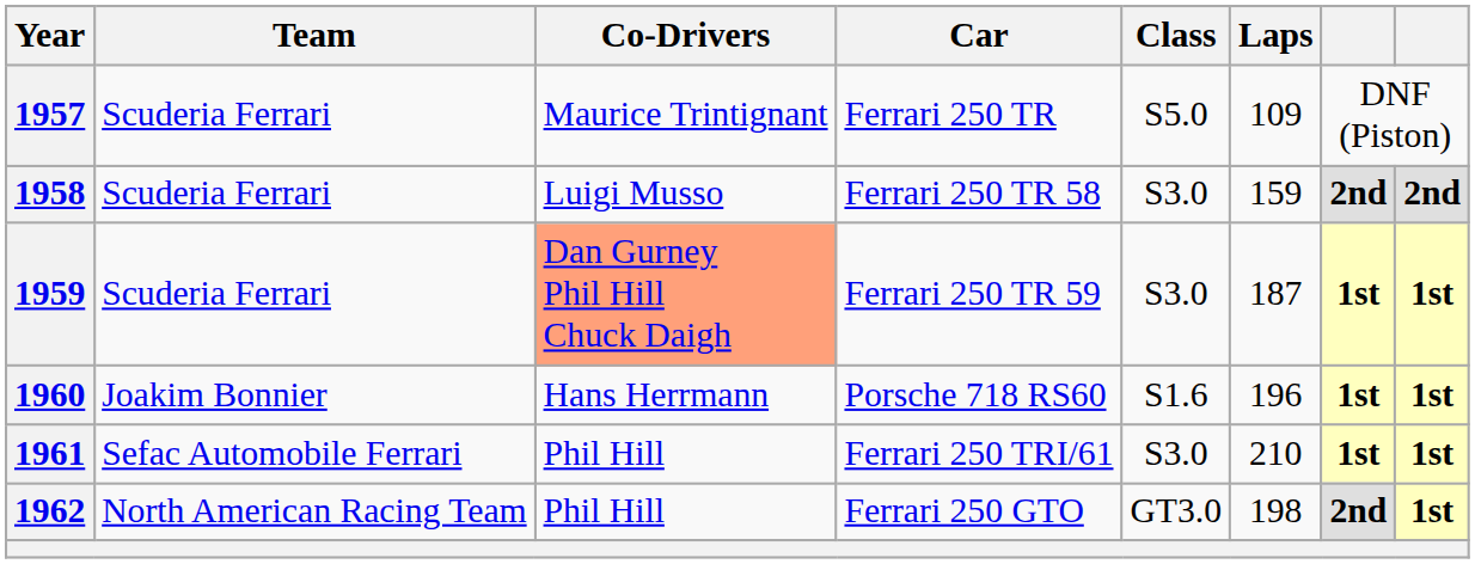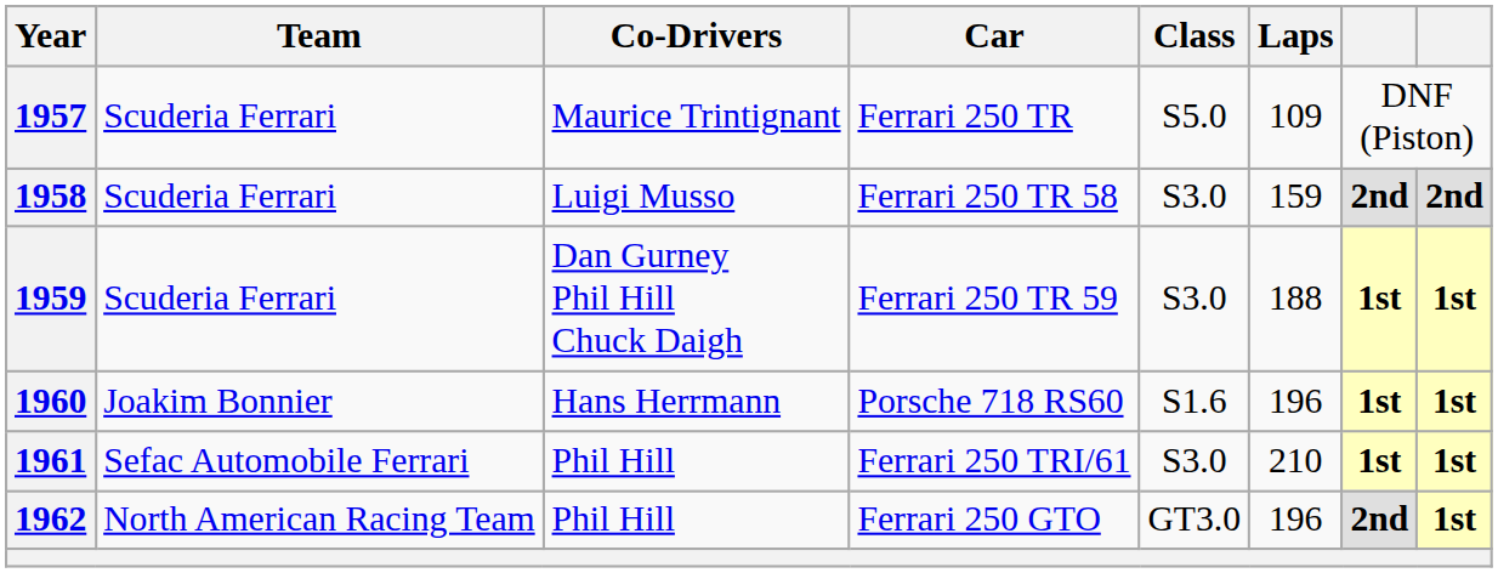 <table class="wikitable" style="text-align:center; font-size:90%">
 <tr>
 <th>Year</th>
 <th>Team</th>
 <th>Co-Drivers</th>
 <th>Car</th>
 <th>Class</th>
 <th>Laps</th>
 <th></th>
 <th></th>
 </tr>
 <tr>
 <th><a href='#'>1957</a></th>
 <td align=left> <a href='#'>Scuderia Ferrari</a></td>
 <td align=left> <a href='#'>Maurice Trintignant</a></td>
 <td align=left><a href='#'>Ferrari 250 TR</a></td>
 <td>S5.0</td>
 <td>109</td>
 <td colspan=2>DNF<br>(Piston)</td>
 </tr>
 <tr>
 <th><a href='#'>1958</a></th>
 <td align=left> <a href='#'>Scuderia Ferrari</a></td>
 <td align=left> <a href='#'>Luigi Musso</a></td>
 <td align=left><a href='#'>Ferrari 250 TR 58</a></td>
 <td>S3.0</td>
 <td>159</td>
 <td style="background:#dfdfdf;"><strong>2nd</strong></td>
 <td style="background:#dfdfdf;"><strong>2nd</strong></td>
 </tr>
 <tr>
 <th><a href='#'>1959</a></th>
 <td align=left> <a href='#'>Scuderia Ferrari</a></td>
-<td align=left style="background: lightsalmon;"> <a href='#'>Dan Gurney</a><br> <a href='#'>Phil Hill</a><br> <a href='#'>Chuck Daigh</a><br></td>
+<td align=left> <a href='#'>Dan Gurney</a><br> <a href='#'>Phil Hill</a><br> <a href='#'>Chuck Daigh</a><br></td>
 <td align=left><a href='#'>Ferrari 250 TR 59</a></td>
 <td>S3.0</td>
-<td>187</td>
+<td>188</td>
 <td style="background:#ffffbf;"><strong>1st</strong></td>
 <td style="background:#ffffbf;"><strong>1st</strong></td>
 </tr>
 <tr>
 <th><a href='#'>1960</a></th>
 <td align=left> <a href='#'>Joakim Bonnier</a></td>
 <td align=left> <a href='#'>Hans Herrmann</a></td>
 <td align=left><a href='#'>Porsche 718 RS60</a></td>
 <td>S1.6</td>
 <td>196</td>
 <td style="background:#ffffbf;"><strong>1st</strong></td>
 <td style="background:#ffffbf;"><strong>1st</strong></td>
 </tr>
 <tr>
 <th><a href='#'>1961</a></th>
 <td align=left> <a href='#'>Sefac Automobile Ferrari</a></td>
 <td align=left> <a href='#'>Phil Hill</a></td>
 <td align=left><a href='#'>Ferrari 250 TRI/61</a></td>
 <td>S3.0</td>
 <td>210</td>
 <td style="background:#ffffbf;"><strong>1st</strong></td>
 <td style="background:#ffffbf;"><strong>1st</strong></td>
 </tr>
 <tr>
 <th><a href='#'>1962</a></th>
 <td align=left> <a href='#'>North American Racing Team</a></td>
 <td align=left> <a href='#'>Phil Hill</a></td>
 <td align=left><a href='#'>Ferrari 250 GTO</a></td>
 <td>GT3.0</td>
-<td>198</td>
+<td>196</td>
 <td style="background:#dfdfdf;"><strong>2nd</strong></td>
 <td style="background:#ffffbf;"><strong>1st</strong></td>
 </tr>
 <tr>
 <th colspan="8"></th>
 </tr>
 </table>
